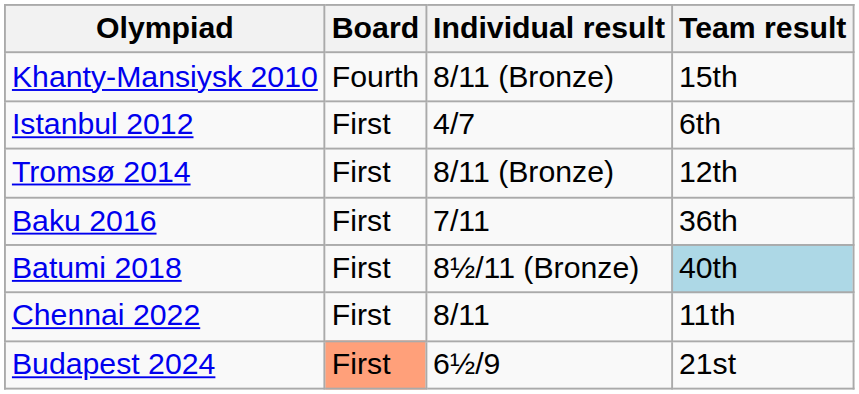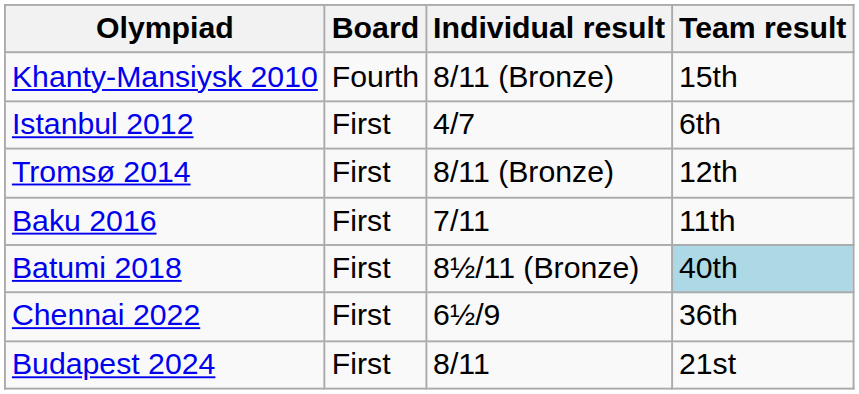 <table class="wikitable" style="text-align: left;">
 <tr>
 <th>Olympiad</th>
 <th>Board</th>
 <th>Individual result</th>
 <th>Team result</th>
 </tr>
 <tr>
 <td><a href='#'>Khanty-Mansiysk 2010</a></td>
 <td>Fourth</td>
 <td>8/11 (Bronze)</td>
 <td>15th</td>
 </tr>
 <tr>
 <td><a href='#'>Istanbul 2012</a></td>
 <td>First</td>
 <td>4/7</td>
 <td>6th</td>
 </tr>
 <tr>
 <td><a href='#'>Tromsø 2014</a></td>
 <td>First</td>
 <td>8/11 (Bronze)</td>
 <td>12th</td>
 </tr>
 <tr>
 <td><a href='#'>Baku 2016</a></td>
 <td>First</td>
 <td>7/11</td>
-<td>36th</td>
+<td>11th</td>
 </tr>
 <tr>
 <td><a href='#'>Batumi 2018</a></td>
 <td>First</td>
 <td>8½/11 (Bronze)</td>
 <td style="background: lightblue;">40th</td>
 </tr>
 <tr>
 <td><a href='#'>Chennai 2022</a></td>
 <td>First</td>
-<td>8/11</td>
-<td>11th</td>
+<td>6½/9</td>
+<td>36th</td>
 </tr>
 <tr>
 <td><a href='#'>Budapest 2024</a></td>
-<td style="background: lightsalmon;">First</td>
-<td>6½/9</td>
+<td>First</td>
+<td>8/11</td>
 <td>21st</td>
 </tr>
 </table>
